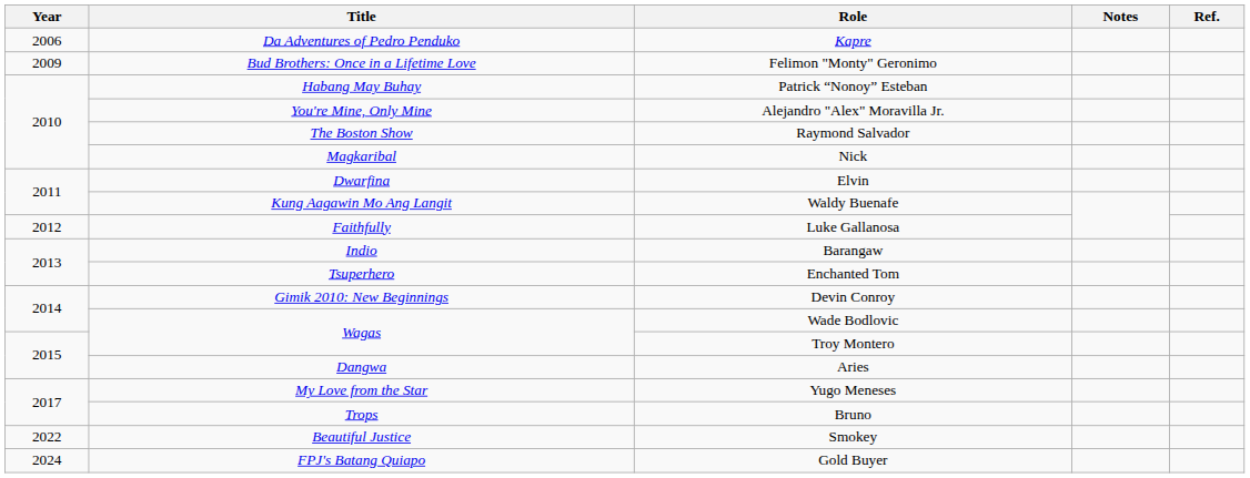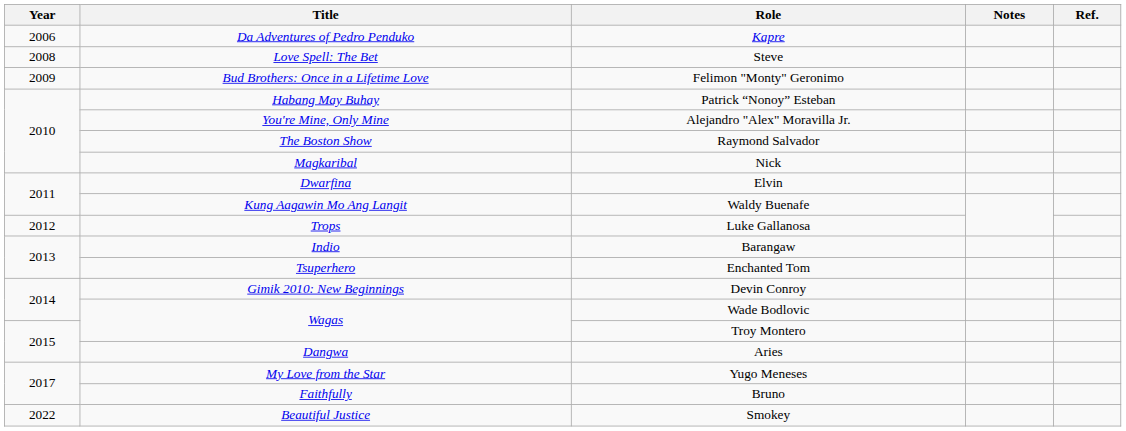 <table class="wikitable" style="text-align:center" width=85%>
 <tr>
 <th>Year</th>
 <th>Title</th>
 <th>Role</th>
 <th>Notes</th>
 <th>Ref.</th>
 </tr>
 <tr>
 <td>2006</td>
 <td><em><a href='#'>Da Adventures of Pedro Penduko</a></em></td>
 <td><em><a href='#'>Kapre</a></em></td>
+<td></td>
+<td></td>
+</tr>
+<tr>
+<td>2008</td>
+<td><em><a href='#'>Love Spell: The Bet</a></em></td>
+<td>Steve</td>
 <td></td>
 <td></td>
 </tr>
 <tr>
 <td>2009</td>
 <td><em><a href='#'>Bud Brothers: Once in a Lifetime Love</a></em></td>
 <td>Felimon "Monty" Geronimo</td>
 <td></td>
 <td></td>
 </tr>
 <tr>
 <td rowspan="4">2010</td>
 <td><em><a href='#'>Habang May Buhay</a></em></td>
 <td>Patrick “Nonoy” Esteban</td>
 <td></td>
 <td></td>
 </tr>
 <tr>
 <td><em><a href='#'>You're Mine, Only Mine</a></em></td>
 <td>Alejandro "Alex" Moravilla Jr.</td>
 <td></td>
 <td></td>
 </tr>
 <tr>
 <td><em><a href='#'>The Boston Show</a></em></td>
 <td>Raymond Salvador</td>
 <td></td>
 <td></td>
 </tr>
 <tr>
 <td><em><a href='#'>Magkaribal</a></em></td>
 <td>Nick</td>
 <td></td>
 <td></td>
 </tr>
 <tr>
 <td rowspan="2">2011</td>
 <td><em><a href='#'>Dwarfina</a></em></td>
 <td>Elvin</td>
 <td></td>
 <td></td>
 </tr>
 <tr>
 <td><em><a href='#'>Kung Aagawin Mo Ang Langit</a></em></td>
 <td>Waldy Buenafe</td>
 <td rowspan="2"></td>
 <td></td>
 </tr>
 <tr>
 <td>2012</td>
-<td><em><a href='#'>Faithfully</a></em></td>
+<td><em><a href='#'>Trops</a></em></td>
 <td>Luke Gallanosa</td>
 <td></td>
 </tr>
 <tr>
 <td rowspan="2">2013</td>
 <td><em><a href='#'>Indio</a></em></td>
 <td>Barangaw</td>
 <td></td>
 <td></td>
 </tr>
 <tr>
 <td><em><a href='#'>Tsuperhero</a></em></td>
 <td>Enchanted Tom</td>
 <td></td>
 <td></td>
 </tr>
 <tr>
 <td rowspan="2">2014</td>
 <td><em><a href='#'>Gimik 2010: New Beginnings</a></em></td>
 <td>Devin Conroy</td>
 <td></td>
 <td></td>
 </tr>
 <tr>
 <td rowspan="2"><em><a href='#'>Wagas</a></em></td>
 <td>Wade Bodlovic</td>
 <td></td>
 <td></td>
 </tr>
 <tr>
 <td rowspan="2">2015</td>
 <td>Troy Montero</td>
 <td></td>
 <td></td>
 </tr>
 <tr>
 <td><em><a href='#'>Dangwa</a></em></td>
 <td>Aries</td>
 <td></td>
 <td></td>
 </tr>
 <tr>
 <td rowspan="2">2017</td>
 <td><em><a href='#'>My Love from the Star</a></em></td>
 <td>Yugo Meneses</td>
 <td></td>
 <td></td>
 </tr>
 <tr>
-<td><em><a href='#'>Trops</a></em></td>
+<td><em><a href='#'>Faithfully</a></em></td>
 <td>Bruno</td>
 <td></td>
 <td></td>
 </tr>
 <tr>
 <td>2022</td>
 <td><em><a href='#'>Beautiful Justice</a></em></td>
 <td>Smokey</td>
 <td></td>
 <td></td>
 </tr>
-<tr>
-<td>2024</td>
-<td><em><a href='#'>FPJ's Batang Quiapo</a></td>
-<td>Gold Buyer</td>
-<td></td>
-<td></td>
-</tr>
 </table>
